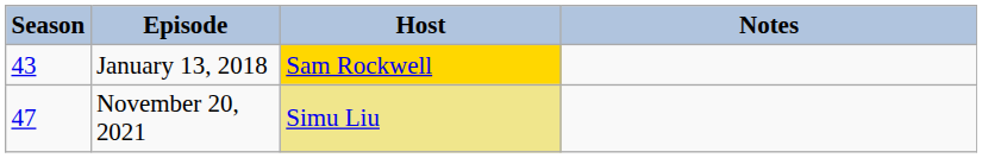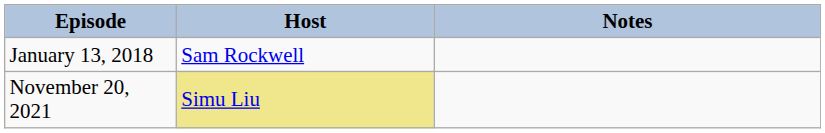 <table class="wikitable" style="width:100%;">
 <tr>
-<th style="background:#B0C4DE;" width="5%">Season</th>
 <th style="background:#B0C4DE;" width="20%">Episode</th>
 <th style="background:#B0C4DE;" width="30%">Host</th>
 <th style="background:#B0C4DE;" width="45%">Notes</th>
 </tr>
 <tr>
-<td><a href='#'>43</a></td>
 <td>January 13, 2018</td>
-<td style="background: gold;"><a href='#'>Sam Rockwell</a></td>
+<td><a href='#'>Sam Rockwell</a></td>
 <td></td>
 </tr>
 <tr>
-<td><a href='#'>47</a></td>
 <td>November 20, 2021</td>
 <td style="background: khaki;"><a href='#'>Simu Liu</a></td>
 <td></td>
 </tr>
 </table>
